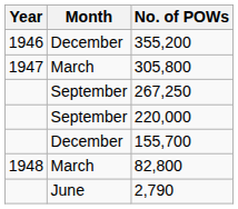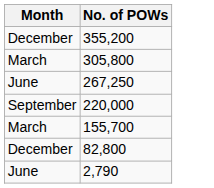 <table class="wikitable">
 <tr>
-<th>Year</th>
 <th>Month</th>
 <th>No. of POWs</th>
 </tr>
 <tr>
-<td>1946</td>
 <td>December</td>
 <td>355,200</td>
 </tr>
 <tr>
-<td>1947</td>
 <td>March</td>
 <td>305,800</td>
 </tr>
 <tr>
-<td></td>
-<td>September</td>
+<td>June</td>
 <td>267,250</td>
 </tr>
 <tr>
-<td></td>
 <td>September</td>
 <td>220,000</td>
 </tr>
 <tr>
-<td></td>
-<td>December</td>
+<td>March</td>
 <td>155,700</td>
 </tr>
 <tr>
-<td>1948</td>
-<td>March</td>
+<td>December</td>
 <td>82,800</td>
 </tr>
 <tr>
-<td></td>
 <td>June</td>
 <td>2,790</td>
 </tr>
 </table>
